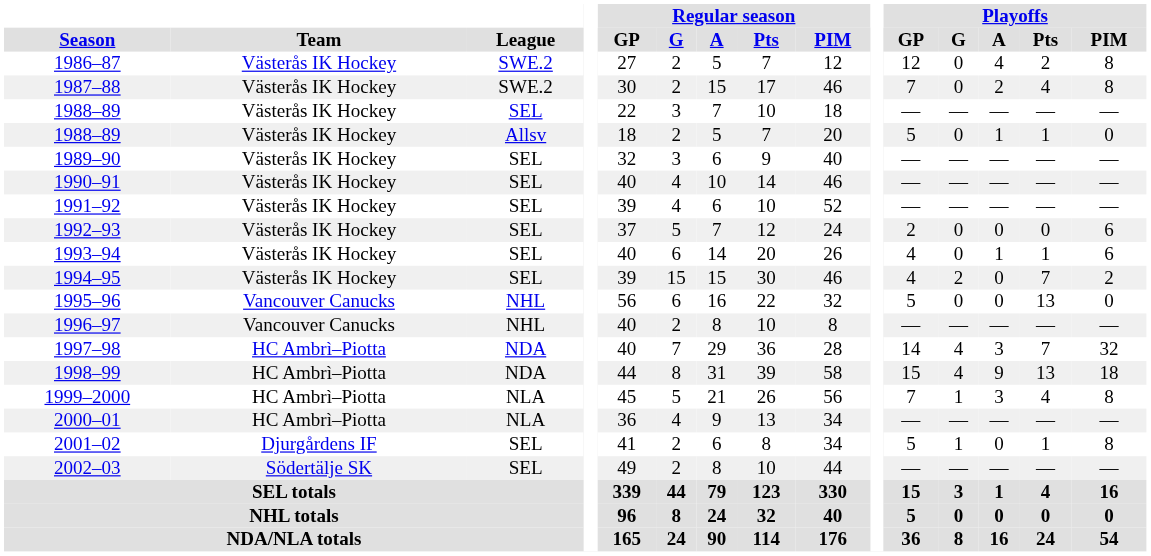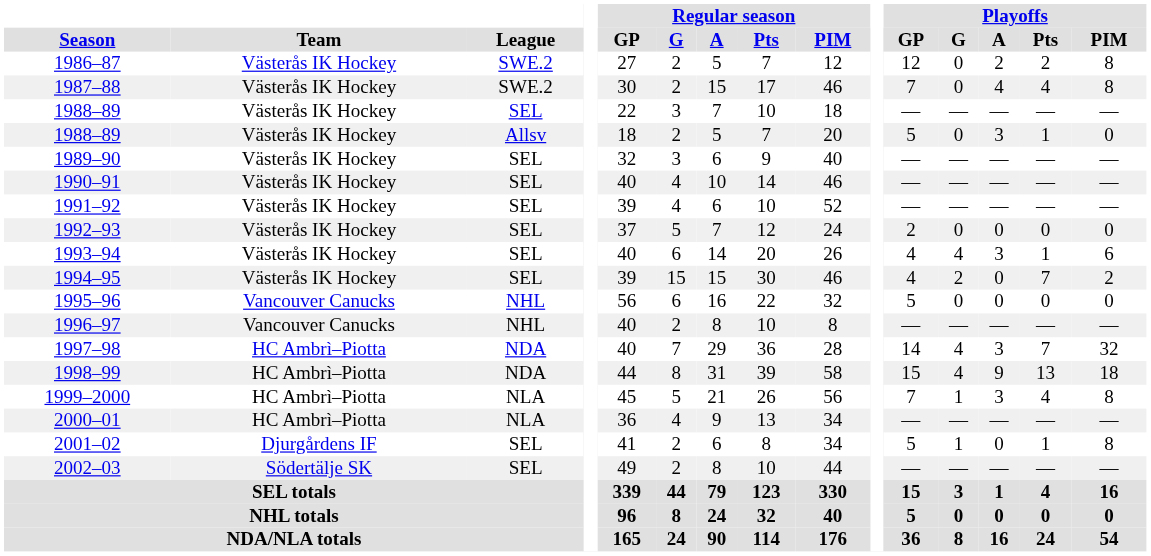 <table border="0" cellpadding="1" cellspacing="0" style="text-align:center; width:60em">
 <tr bgcolor="#e0e0e0">
 <th colspan="3" bgcolor="#ffffff"> </th>
 <th rowspan="99" bgcolor="#ffffff"> </th>
 <th colspan="5"><a href='#'>Regular season</a></th>
 <th rowspan="99" bgcolor="#ffffff"> </th>
 <th colspan="5"><a href='#'>Playoffs</a></th>
 </tr>
 <tr bgcolor="#e0e0e0">
 <th><a href='#'>Season</a></th>
 <th>Team</th>
 <th>League</th>
 <th>GP</th>
 <th><a href='#'>G</a></th>
 <th><a href='#'>A</a></th>
 <th><a href='#'>Pts</a></th>
 <th><a href='#'>PIM</a></th>
 <th>GP</th>
 <th>G</th>
 <th>A</th>
 <th>Pts</th>
 <th>PIM</th>
 </tr>
 <tr>
 <td><a href='#'>1986–87</a></td>
 <td><a href='#'>Västerås IK Hockey</a></td>
 <td><a href='#'>SWE.2</a></td>
 <td>27</td>
 <td>2</td>
 <td>5</td>
 <td>7</td>
 <td>12</td>
 <td>12</td>
 <td>0</td>
-<td>4</td>
+<td>2</td>
 <td>2</td>
 <td>8</td>
 </tr>
 <tr bgcolor="#f0f0f0">
 <td><a href='#'>1987–88</a></td>
 <td>Västerås IK Hockey</td>
 <td>SWE.2</td>
 <td>30</td>
 <td>2</td>
 <td>15</td>
 <td>17</td>
 <td>46</td>
 <td>7</td>
 <td>0</td>
-<td>2</td>
+<td>4</td>
 <td>4</td>
 <td>8</td>
 </tr>
 <tr>
 <td><a href='#'>1988–89</a></td>
 <td>Västerås IK Hockey</td>
 <td><a href='#'>SEL</a></td>
 <td>22</td>
 <td>3</td>
 <td>7</td>
 <td>10</td>
 <td>18</td>
 <td>—</td>
 <td>—</td>
 <td>—</td>
 <td>—</td>
 <td>—</td>
 </tr>
 <tr bgcolor="#f0f0f0">
 <td><a href='#'>1988–89</a></td>
 <td>Västerås IK Hockey</td>
 <td><a href='#'>Allsv</a></td>
 <td>18</td>
 <td>2</td>
 <td>5</td>
 <td>7</td>
 <td>20</td>
 <td>5</td>
 <td>0</td>
-<td>1</td>
+<td>3</td>
 <td>1</td>
 <td>0</td>
 </tr>
 <tr>
 <td><a href='#'>1989–90</a></td>
 <td>Västerås IK Hockey</td>
 <td>SEL</td>
 <td>32</td>
 <td>3</td>
 <td>6</td>
 <td>9</td>
 <td>40</td>
 <td>—</td>
 <td>—</td>
 <td>—</td>
 <td>—</td>
 <td>—</td>
 </tr>
 <tr bgcolor="#f0f0f0">
 <td><a href='#'>1990–91</a></td>
 <td>Västerås IK Hockey</td>
 <td>SEL</td>
 <td>40</td>
 <td>4</td>
 <td>10</td>
 <td>14</td>
 <td>46</td>
 <td>—</td>
 <td>—</td>
 <td>—</td>
 <td>—</td>
 <td>—</td>
 </tr>
 <tr>
 <td><a href='#'>1991–92</a></td>
 <td>Västerås IK Hockey</td>
 <td>SEL</td>
 <td>39</td>
 <td>4</td>
 <td>6</td>
 <td>10</td>
 <td>52</td>
 <td>—</td>
 <td>—</td>
 <td>—</td>
 <td>—</td>
 <td>—</td>
 </tr>
 <tr bgcolor="#f0f0f0">
 <td><a href='#'>1992–93</a></td>
 <td>Västerås IK Hockey</td>
 <td>SEL</td>
 <td>37</td>
 <td>5</td>
 <td>7</td>
 <td>12</td>
 <td>24</td>
 <td>2</td>
 <td>0</td>
 <td>0</td>
 <td>0</td>
-<td>6</td>
+<td>0</td>
 </tr>
 <tr>
 <td><a href='#'>1993–94</a></td>
 <td>Västerås IK Hockey</td>
 <td>SEL</td>
 <td>40</td>
 <td>6</td>
 <td>14</td>
 <td>20</td>
 <td>26</td>
 <td>4</td>
-<td>0</td>
-<td>1</td>
+<td>4</td>
+<td>3</td>
 <td>1</td>
 <td>6</td>
 </tr>
 <tr bgcolor="#f0f0f0">
 <td><a href='#'>1994–95</a></td>
 <td>Västerås IK Hockey</td>
 <td>SEL</td>
 <td>39</td>
 <td>15</td>
 <td>15</td>
 <td>30</td>
 <td>46</td>
 <td>4</td>
 <td>2</td>
 <td>0</td>
 <td>7</td>
 <td>2</td>
 </tr>
 <tr>
 <td><a href='#'>1995–96</a></td>
 <td><a href='#'>Vancouver Canucks</a></td>
 <td><a href='#'>NHL</a></td>
 <td>56</td>
 <td>6</td>
 <td>16</td>
 <td>22</td>
 <td>32</td>
 <td>5</td>
 <td>0</td>
 <td>0</td>
-<td>13</td>
+<td>0</td>
 <td>0</td>
 </tr>
 <tr bgcolor="#f0f0f0">
 <td><a href='#'>1996–97</a></td>
 <td>Vancouver Canucks</td>
 <td>NHL</td>
 <td>40</td>
 <td>2</td>
 <td>8</td>
 <td>10</td>
 <td>8</td>
 <td>—</td>
 <td>—</td>
 <td>—</td>
 <td>—</td>
 <td>—</td>
 </tr>
 <tr>
 <td><a href='#'>1997–98</a></td>
 <td><a href='#'>HC Ambrì–Piotta</a></td>
 <td><a href='#'>NDA</a></td>
 <td>40</td>
 <td>7</td>
 <td>29</td>
 <td>36</td>
 <td>28</td>
 <td>14</td>
 <td>4</td>
 <td>3</td>
 <td>7</td>
 <td>32</td>
 </tr>
 <tr bgcolor="#f0f0f0">
 <td><a href='#'>1998–99</a></td>
 <td>HC Ambrì–Piotta</td>
 <td>NDA</td>
 <td>44</td>
 <td>8</td>
 <td>31</td>
 <td>39</td>
 <td>58</td>
 <td>15</td>
 <td>4</td>
 <td>9</td>
 <td>13</td>
 <td>18</td>
 </tr>
 <tr>
 <td><a href='#'>1999–2000</a></td>
 <td>HC Ambrì–Piotta</td>
 <td>NLA</td>
 <td>45</td>
 <td>5</td>
 <td>21</td>
 <td>26</td>
 <td>56</td>
 <td>7</td>
 <td>1</td>
 <td>3</td>
 <td>4</td>
 <td>8</td>
 </tr>
 <tr bgcolor="#f0f0f0">
 <td><a href='#'>2000–01</a></td>
 <td>HC Ambrì–Piotta</td>
 <td>NLA</td>
 <td>36</td>
 <td>4</td>
 <td>9</td>
 <td>13</td>
 <td>34</td>
 <td>—</td>
 <td>—</td>
 <td>—</td>
 <td>—</td>
 <td>—</td>
 </tr>
 <tr>
 <td><a href='#'>2001–02</a></td>
 <td><a href='#'>Djurgårdens IF</a></td>
 <td>SEL</td>
 <td>41</td>
 <td>2</td>
 <td>6</td>
 <td>8</td>
 <td>34</td>
 <td>5</td>
 <td>1</td>
 <td>0</td>
 <td>1</td>
 <td>8</td>
 </tr>
 <tr bgcolor="#f0f0f0">
 <td><a href='#'>2002–03</a></td>
 <td><a href='#'>Södertälje SK</a></td>
 <td>SEL</td>
 <td>49</td>
 <td>2</td>
 <td>8</td>
 <td>10</td>
 <td>44</td>
 <td>—</td>
 <td>—</td>
 <td>—</td>
 <td>—</td>
 <td>—</td>
 </tr>
 <tr bgcolor="#e0e0e0">
 <th colspan="3">SEL totals</th>
 <th>339</th>
 <th>44</th>
 <th>79</th>
 <th>123</th>
 <th>330</th>
 <th>15</th>
 <th>3</th>
 <th>1</th>
 <th>4</th>
 <th>16</th>
 </tr>
 <tr bgcolor="#e0e0e0">
 <th colspan="3">NHL totals</th>
 <th>96</th>
 <th>8</th>
 <th>24</th>
 <th>32</th>
 <th>40</th>
 <th>5</th>
 <th>0</th>
 <th>0</th>
 <th>0</th>
 <th>0</th>
 </tr>
 <tr bgcolor="#e0e0e0">
 <th colspan="3">NDA/NLA totals</th>
 <th>165</th>
 <th>24</th>
 <th>90</th>
 <th>114</th>
 <th>176</th>
 <th>36</th>
 <th>8</th>
 <th>16</th>
 <th>24</th>
 <th>54</th>
 </tr>
 </table>
